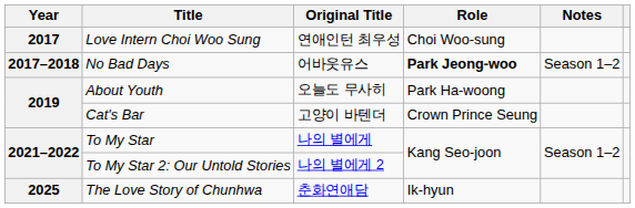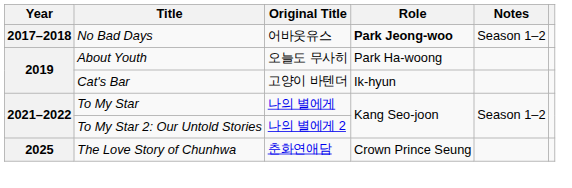 <table class="wikitable plainrowheaders">
 <tr>
 <th scope="col">Year</th>
 <th scope="col">Title</th>
 <th scope="col">Original Title</th>
 <th scope="col">Role</th>
 <th scope="col">Notes</th>
 <th scope="col" class="unsortable"></th>
-</tr>
-<tr>
-<th scope="row" rowspan="1">2017</th>
-<td><em>Love Intern Choi Woo Sung</em></td>
-<td>연애인턴 최우성</td>
-<td>Choi Woo-sung</td>
-<td></td>
-<td></td>
 </tr>
 <tr>
 <th scope="row">2017–2018</th>
 <td><em>No Bad Days</em></td>
 <td>어바웃유스</td>
 <td><strong>Park Jeong-woo</strong></td>
 <td>Season 1–2</td>
 <td></td>
 </tr>
 <tr>
 <th scope="row" rowspan=2>2019</th>
 <td><em>About Youth</em></td>
 <td>오늘도 무사히</td>
 <td>Park Ha-woong</td>
 <td></td>
 <td></td>
 </tr>
 <tr>
 <td><em>Cat's Bar</em></td>
 <td>고양이 바텐더</td>
-<td>Crown Prince Seung</td>
+<td>Ik-hyun</td>
 <td></td>
 <td></td>
 </tr>
 <tr>
 <th scope="row" rowspan=2>2021–2022</th>
 <td><em>To My Star</em></td>
 <td><a href='#'>나의 별에게</a></td>
 <td rowspan=2>Kang Seo-joon</td>
 <td rowspan=2>Season 1–2</td>
 <td rowspan="2"></td>
 </tr>
 <tr>
 <td><em>To My Star 2: Our Untold Stories</em></td>
 <td><a href='#'>나의 별에게 2</a></td>
 </tr>
 <tr>
 <th scope="row">2025</th>
 <td><em>The Love Story of Chunhwa</em></td>
 <td><a href='#'>춘화연애담</a></td>
-<td>Ik-hyun</td>
+<td>Crown Prince Seung</td>
 <td></td>
 <td></td>
 </tr>
 </table>
